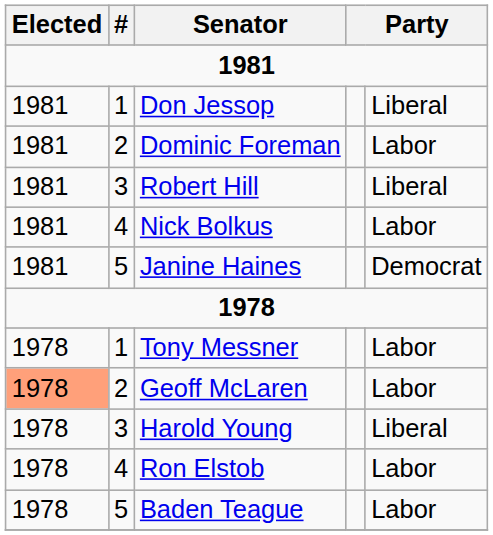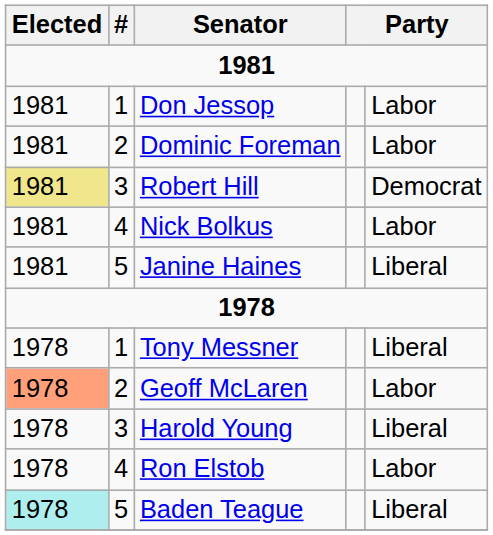 <table class="wikitable" style="float: right;">
 <tr>
 <th>Elected</th>
 <th>#</th>
 <th>Senator</th>
 <th colspan="2">Party</th>
 </tr>
 <tr>
 <td style="text-align:center;" colspan="5"><strong>1981</strong></td>
 </tr>
 <tr>
 <td>1981</td>
 <td>1</td>
 <td><a href='#'>Don Jessop</a></td>
 <td> </td>
-<td>Liberal</td>
+<td>Labor</td>
 </tr>
 <tr>
 <td>1981</td>
 <td>2</td>
 <td><a href='#'>Dominic Foreman</a></td>
 <td> </td>
 <td>Labor</td>
 </tr>
 <tr>
-<td>1981</td>
+<td style="background: khaki;">1981</td>
 <td>3</td>
 <td><a href='#'>Robert Hill</a></td>
 <td> </td>
-<td>Liberal</td>
+<td>Democrat</td>
 </tr>
 <tr>
 <td>1981</td>
 <td>4</td>
 <td><a href='#'>Nick Bolkus</a></td>
 <td> </td>
 <td>Labor</td>
 </tr>
 <tr>
 <td>1981</td>
 <td>5</td>
 <td><a href='#'>Janine Haines</a></td>
 <td> </td>
-<td>Democrat</td>
+<td>Liberal</td>
 </tr>
 <tr>
 <td style="text-align:center;" colspan="5"><strong>1978</strong></td>
 </tr>
 <tr>
 <td>1978</td>
 <td>1</td>
 <td><a href='#'>Tony Messner</a></td>
 <td> </td>
-<td>Labor</td>
+<td>Liberal</td>
 </tr>
 <tr>
 <td style="background: lightsalmon;">1978</td>
 <td>2</td>
 <td><a href='#'>Geoff McLaren</a></td>
 <td> </td>
 <td>Labor</td>
 </tr>
 <tr>
 <td>1978</td>
 <td>3</td>
 <td><a href='#'>Harold Young</a></td>
 <td> </td>
 <td>Liberal</td>
 </tr>
 <tr>
 <td>1978</td>
 <td>4</td>
 <td><a href='#'>Ron Elstob</a></td>
 <td> </td>
 <td>Labor</td>
 </tr>
 <tr>
-<td>1978</td>
+<td style="background: paleturquoise;">1978</td>
 <td>5</td>
 <td><a href='#'>Baden Teague</a></td>
 <td> </td>
-<td>Labor</td>
+<td>Liberal</td>
 </tr>
 <tr>
 </tr>
 </table>
